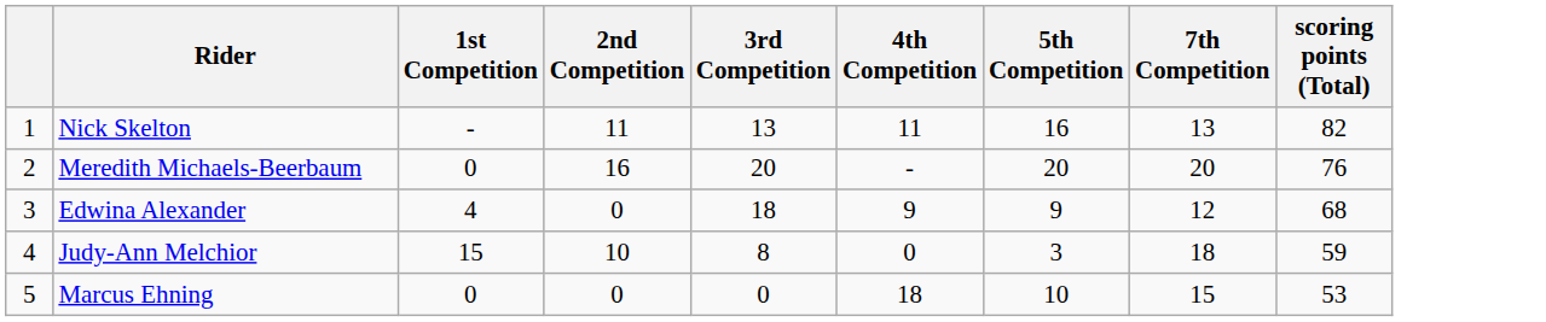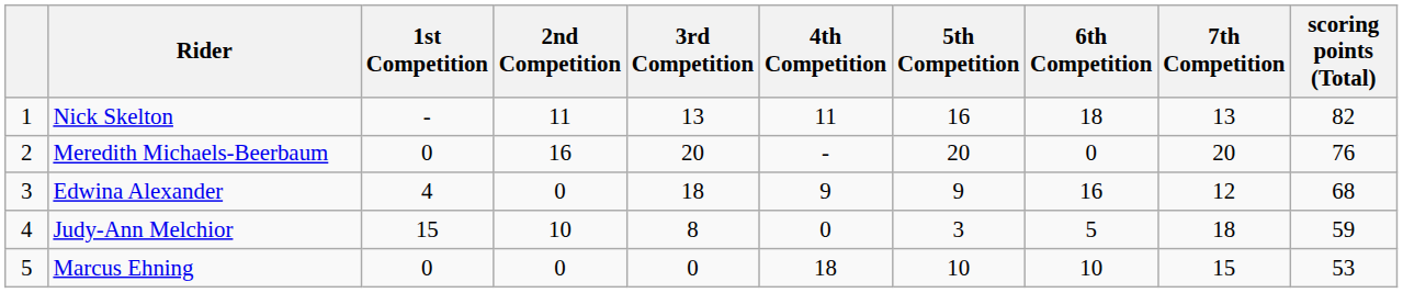 <table class="wikitable" style="font-size: 90%">
 <tr>
 <th width=20></th>
 <th width=190>Rider</th>
 <th>1st<br>Competition</th>
 <th>2nd<br>Competition</th>
 <th>3rd<br>Competition</th>
 <th>4th<br>Competition</th>
 <th>5th<br>Competition</th>
+<th>6th<br>Competition</th>
 <th>7th<br>Competition</th>
 <th width=60>scoring<br>points<br>(Total)</th>
 </tr>
 <tr>
 <td align=center>1</td>
 <td> <a href='#'>Nick Skelton</a></td>
 <td align=center>-</td>
 <td align=center>11</td>
 <td align=center>13</td>
 <td align=center>11</td>
 <td align=center>16</td>
+<td align=center>18</td>
 <td align=center>13</td>
 <td align=center>82</td>
 </tr>
 <tr>
 <td align=center>2</td>
 <td> <a href='#'>Meredith Michaels-Beerbaum</a></td>
 <td align=center>0</td>
 <td align=center>16</td>
 <td align=center>20</td>
 <td align=center>-</td>
 <td align=center>20</td>
+<td align=center>0</td>
 <td align=center>20</td>
 <td align=center>76</td>
 </tr>
 <tr>
 <td align=center>3</td>
 <td> <a href='#'>Edwina Alexander</a></td>
 <td align=center>4</td>
 <td align=center>0</td>
 <td align=center>18</td>
 <td align=center>9</td>
 <td align=center>9</td>
+<td align=center>16</td>
 <td align=center>12</td>
 <td align=center>68</td>
 </tr>
 <tr>
 <td align=center>4</td>
 <td> <a href='#'>Judy-Ann Melchior</a></td>
 <td align=center>15</td>
 <td align=center>10</td>
 <td align=center>8</td>
 <td align=center>0</td>
 <td align=center>3</td>
+<td align=center>5</td>
 <td align=center>18</td>
 <td align=center>59</td>
 </tr>
 <tr>
 <td align=center>5</td>
 <td> <a href='#'>Marcus Ehning</a></td>
 <td align=center>0</td>
 <td align=center>0</td>
 <td align=center>0</td>
 <td align=center>18</td>
 <td align=center>10</td>
+<td align=center>10</td>
 <td align=center>15</td>
 <td align=center>53</td>
 </tr>
 </table>
